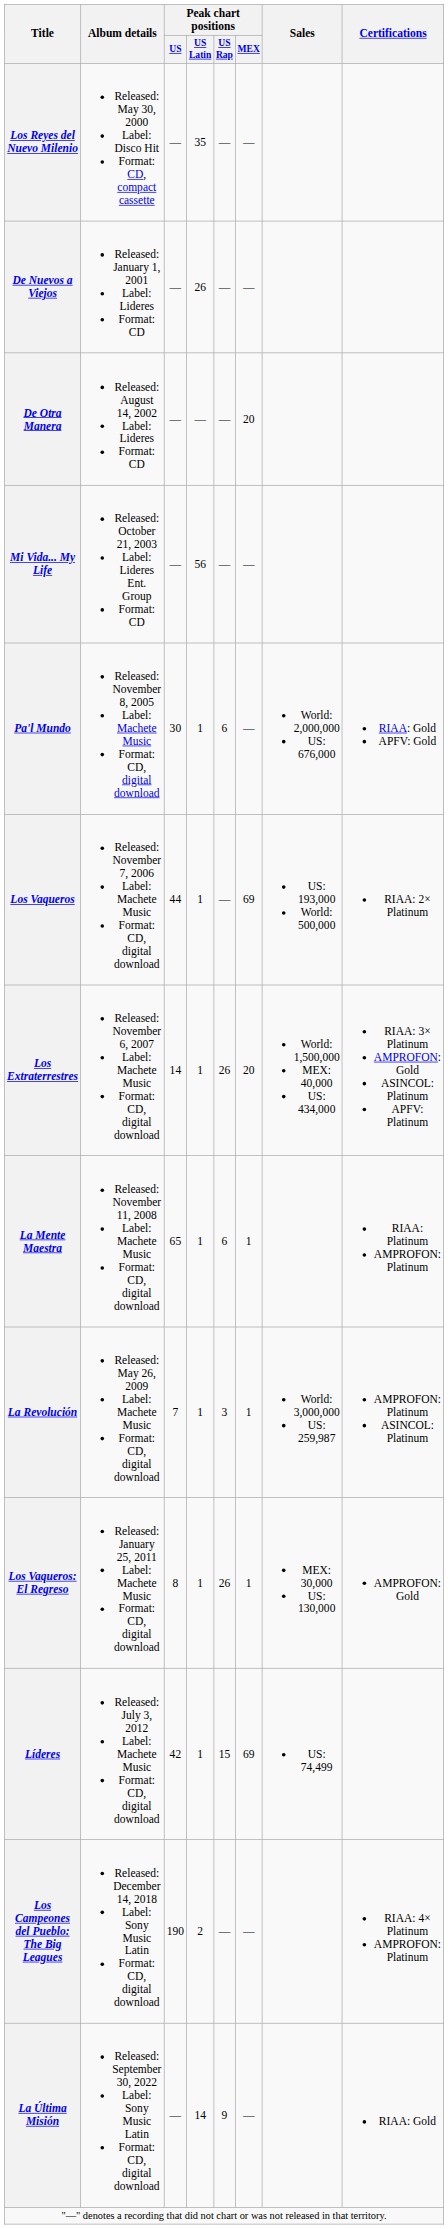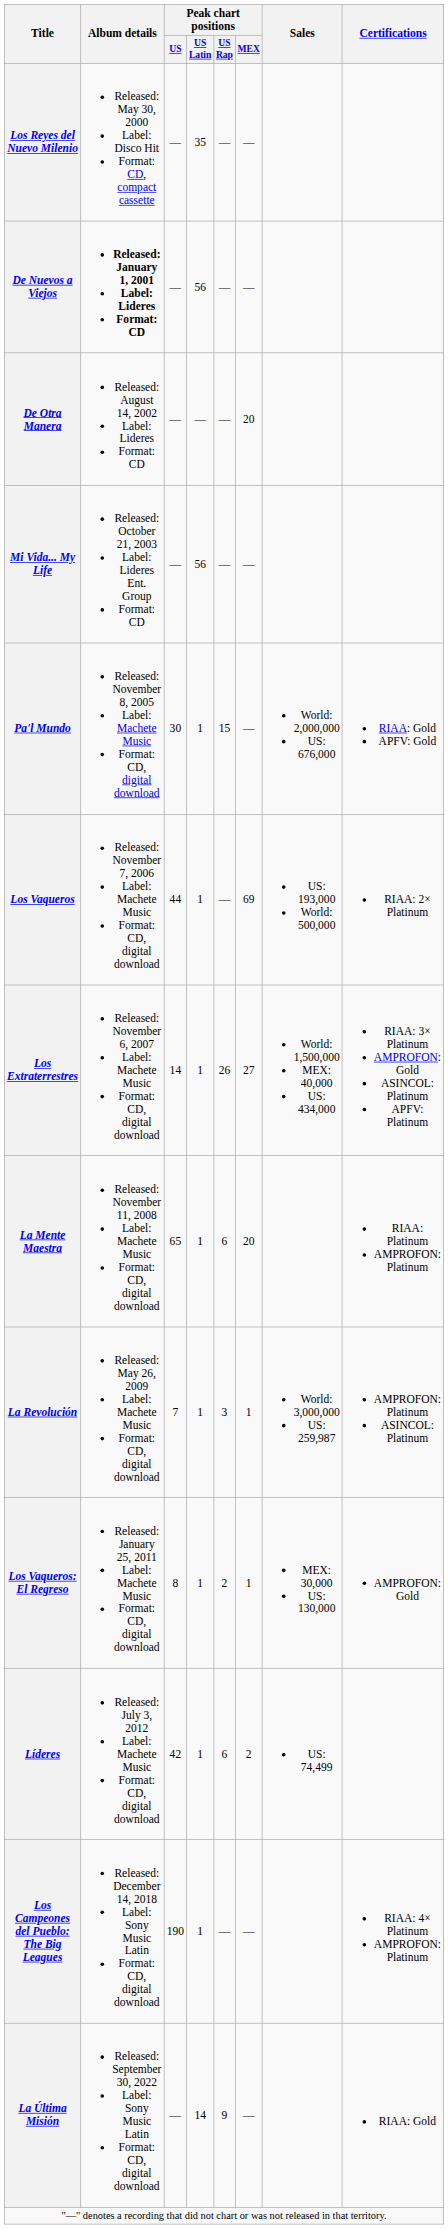 <table class="wikitable plainrowheaders" style="text-align:center;" border="1">
 <tr>
 <th rowspan="2" style="width:17em;">Title</th>
 <th rowspan="2">Album details</th>
 <th colspan="4">Peak chart positions</th>
 <th rowspan="2">Sales</th>
 <th rowspan="2"><a href='#'>Certifications</a></th>
 </tr>
 <tr style="font-size:smaller;">
 <th scope="col" style="width:35px;"><a href='#'>US</a><br></th>
 <th scope="col" style="width:35px;"><a href='#'>US<br>Latin</a><br></th>
 <th scope="col" style="width:35px;"><a href='#'>US<br>Rap</a><br></th>
 <th scope="col" style="width:35px;"><a href='#'>MEX</a><br></th>
 </tr>
 <tr>
 <th scope="row"><em><a href='#'>Los Reyes del Nuevo Milenio</a></em></th>
 <td><br><ul><li>Released: May 30, 2000</li><li>Label: Disco Hit</li><li>Format: <a href='#'>CD</a>, <a href='#'>compact cassette</a></li></ul></td>
 <td>—</td>
 <td>35</td>
 <td>—</td>
 <td>—</td>
 <td></td>
 <td></td>
 </tr>
 <tr>
 <th scope="row"><em><a href='#'>De Nuevos a Viejos</a></em></th>
-<td><br><ul><li>Released: January 1, 2001</li><li>Label: Lideres</li><li>Format: CD</li></ul></td>
+<td><strong><br><ul><li>Released: January 1, 2001</li><li>Label: Lideres</li><li>Format: CD</li></ul></strong></td>
 <td>—</td>
-<td>26</td>
+<td>56</td>
 <td>—</td>
 <td>—</td>
 <td></td>
 <td></td>
 </tr>
 <tr>
 <th scope="row"><em><a href='#'>De Otra Manera</a></em></th>
 <td><br><ul><li>Released: August 14, 2002</li><li>Label: Lideres</li><li>Format: CD</li></ul></td>
 <td>—</td>
 <td>—</td>
 <td>—</td>
 <td>20</td>
 <td></td>
 <td></td>
 </tr>
 <tr>
 <th scope="row"><em><a href='#'>Mi Vida... My Life</a></em></th>
 <td><br><ul><li>Released: October 21, 2003</li><li>Label: Lideres Ent. Group</li><li>Format: CD</li></ul></td>
 <td>—</td>
 <td>56</td>
 <td>—</td>
 <td>—</td>
 <td></td>
 <td></td>
 </tr>
 <tr>
 <th scope="row"><em><a href='#'>Pa'l Mundo</a></em></th>
 <td><br><ul><li>Released: November 8, 2005</li><li>Label: <a href='#'>Machete Music</a></li><li>Format: CD, <a href='#'>digital download</a></li></ul></td>
 <td>30</td>
 <td>1</td>
-<td>6</td>
+<td>15</td>
 <td>—</td>
 <td><br><ul><li>World: 2,000,000</li><li>US: 676,000</li></ul></td>
 <td><br><ul><li><a href='#'>RIAA</a>: Gold</li><li>APFV: Gold</li></ul></td>
 </tr>
 <tr>
 <th scope="row"><em><a href='#'>Los Vaqueros</a></em></th>
 <td><br><ul><li>Released: November 7, 2006</li><li>Label: Machete Music</li><li>Format: CD, digital download</li></ul></td>
 <td>44</td>
 <td>1</td>
 <td>—</td>
 <td>69</td>
 <td><br><ul><li>US: 193,000</li><li>World: 500,000</li></ul></td>
 <td><br><ul><li>RIAA: 2× Platinum </li></ul></td>
 </tr>
 <tr>
 <th scope="row"><em><a href='#'>Los Extraterrestres</a></em></th>
 <td><br><ul><li>Released: November 6, 2007</li><li>Label: Machete Music</li><li>Format: CD, digital download</li></ul></td>
 <td>14</td>
 <td>1</td>
 <td>26</td>
-<td>20</td>
+<td>27</td>
 <td><br><ul><li>World: 1,500,000</li><li>MEX: 40,000</li><li>US: 434,000</li></ul></td>
 <td><br><ul><li>RIAA: 3× Platinum </li><li><a href='#'>AMPROFON</a>: Gold</li><li>ASINCOL: Platinum</li><li>APFV: Platinum</li></ul></td>
 </tr>
 <tr>
 <th scope="row"><em><a href='#'>La Mente Maestra</a></em></th>
 <td><br><ul><li>Released:  November 11, 2008</li><li>Label: Machete Music</li><li>Format: CD, digital download</li></ul></td>
 <td>65</td>
 <td>1</td>
 <td>6</td>
-<td>1</td>
+<td>20</td>
 <td></td>
 <td><br><ul><li>RIAA: Platinum </li><li>AMPROFON: Platinum</li></ul></td>
 </tr>
 <tr>
 <th scope="row"><em><a href='#'>La Revolución</a></em></th>
 <td><br><ul><li>Released: May 26, 2009</li><li>Label: Machete Music</li><li>Format: CD, digital download</li></ul></td>
 <td>7</td>
 <td>1</td>
 <td>3</td>
 <td>1</td>
 <td><br><ul><li>World: 3,000,000</li><li>US: 259,987</li></ul></td>
 <td><br><ul><li>AMPROFON: Platinum</li><li>ASINCOL: Platinum </li></ul></td>
 </tr>
 <tr>
 <th scope="row"><em><a href='#'>Los Vaqueros: El Regreso</a></em></th>
 <td><br><ul><li>Released: January 25, 2011</li><li>Label: Machete Music</li><li>Format: CD, digital download</li></ul></td>
 <td>8</td>
 <td>1</td>
-<td>26</td>
+<td>2</td>
 <td>1</td>
 <td><br><ul><li>MEX: 30,000</li><li>US: 130,000</li></ul></td>
 <td><br><ul><li>AMPROFON: Gold</li></ul></td>
 </tr>
 <tr>
 <th scope="row"><em><a href='#'>Líderes</a></em></th>
 <td><br><ul><li>Released: July 3, 2012</li><li>Label: Machete Music</li><li>Format: CD, digital download</li></ul></td>
 <td>42</td>
 <td>1</td>
-<td>15</td>
-<td>69</td>
+<td>6</td>
+<td>2</td>
 <td><br><ul><li>US: 74,499</li></ul></td>
 <td></td>
 </tr>
 <tr>
 <th scope="row"><em><a href='#'>Los Campeones del Pueblo: The Big Leagues</a></em></th>
 <td><br><ul><li>Released: December 14, 2018</li><li>Label: Sony Music Latin</li><li>Format: CD, digital download</li></ul></td>
 <td>190</td>
-<td>2</td>
+<td>1</td>
 <td>—</td>
 <td>—</td>
 <td></td>
 <td><br><ul><li>RIAA: 4× Platinum </li><li>AMPROFON: Platinum</li></ul></td>
 </tr>
 <tr>
 <th scope="row"><em><a href='#'>La Última Misión</a></em></th>
 <td><br><ul><li>Released: September 30, 2022</li><li>Label: Sony Music Latin</li><li>Format: CD, digital download</li></ul></td>
 <td>—</td>
 <td>14</td>
 <td>9</td>
 <td>—</td>
 <td></td>
 <td><br><ul><li>RIAA: Gold </li></ul></td>
 </tr>
 <tr>
 <td colspan="22" style="font-size:90%" align="center">"—" denotes a recording that did not chart or was not released in that territory.</td>
 </tr>
 </table>
